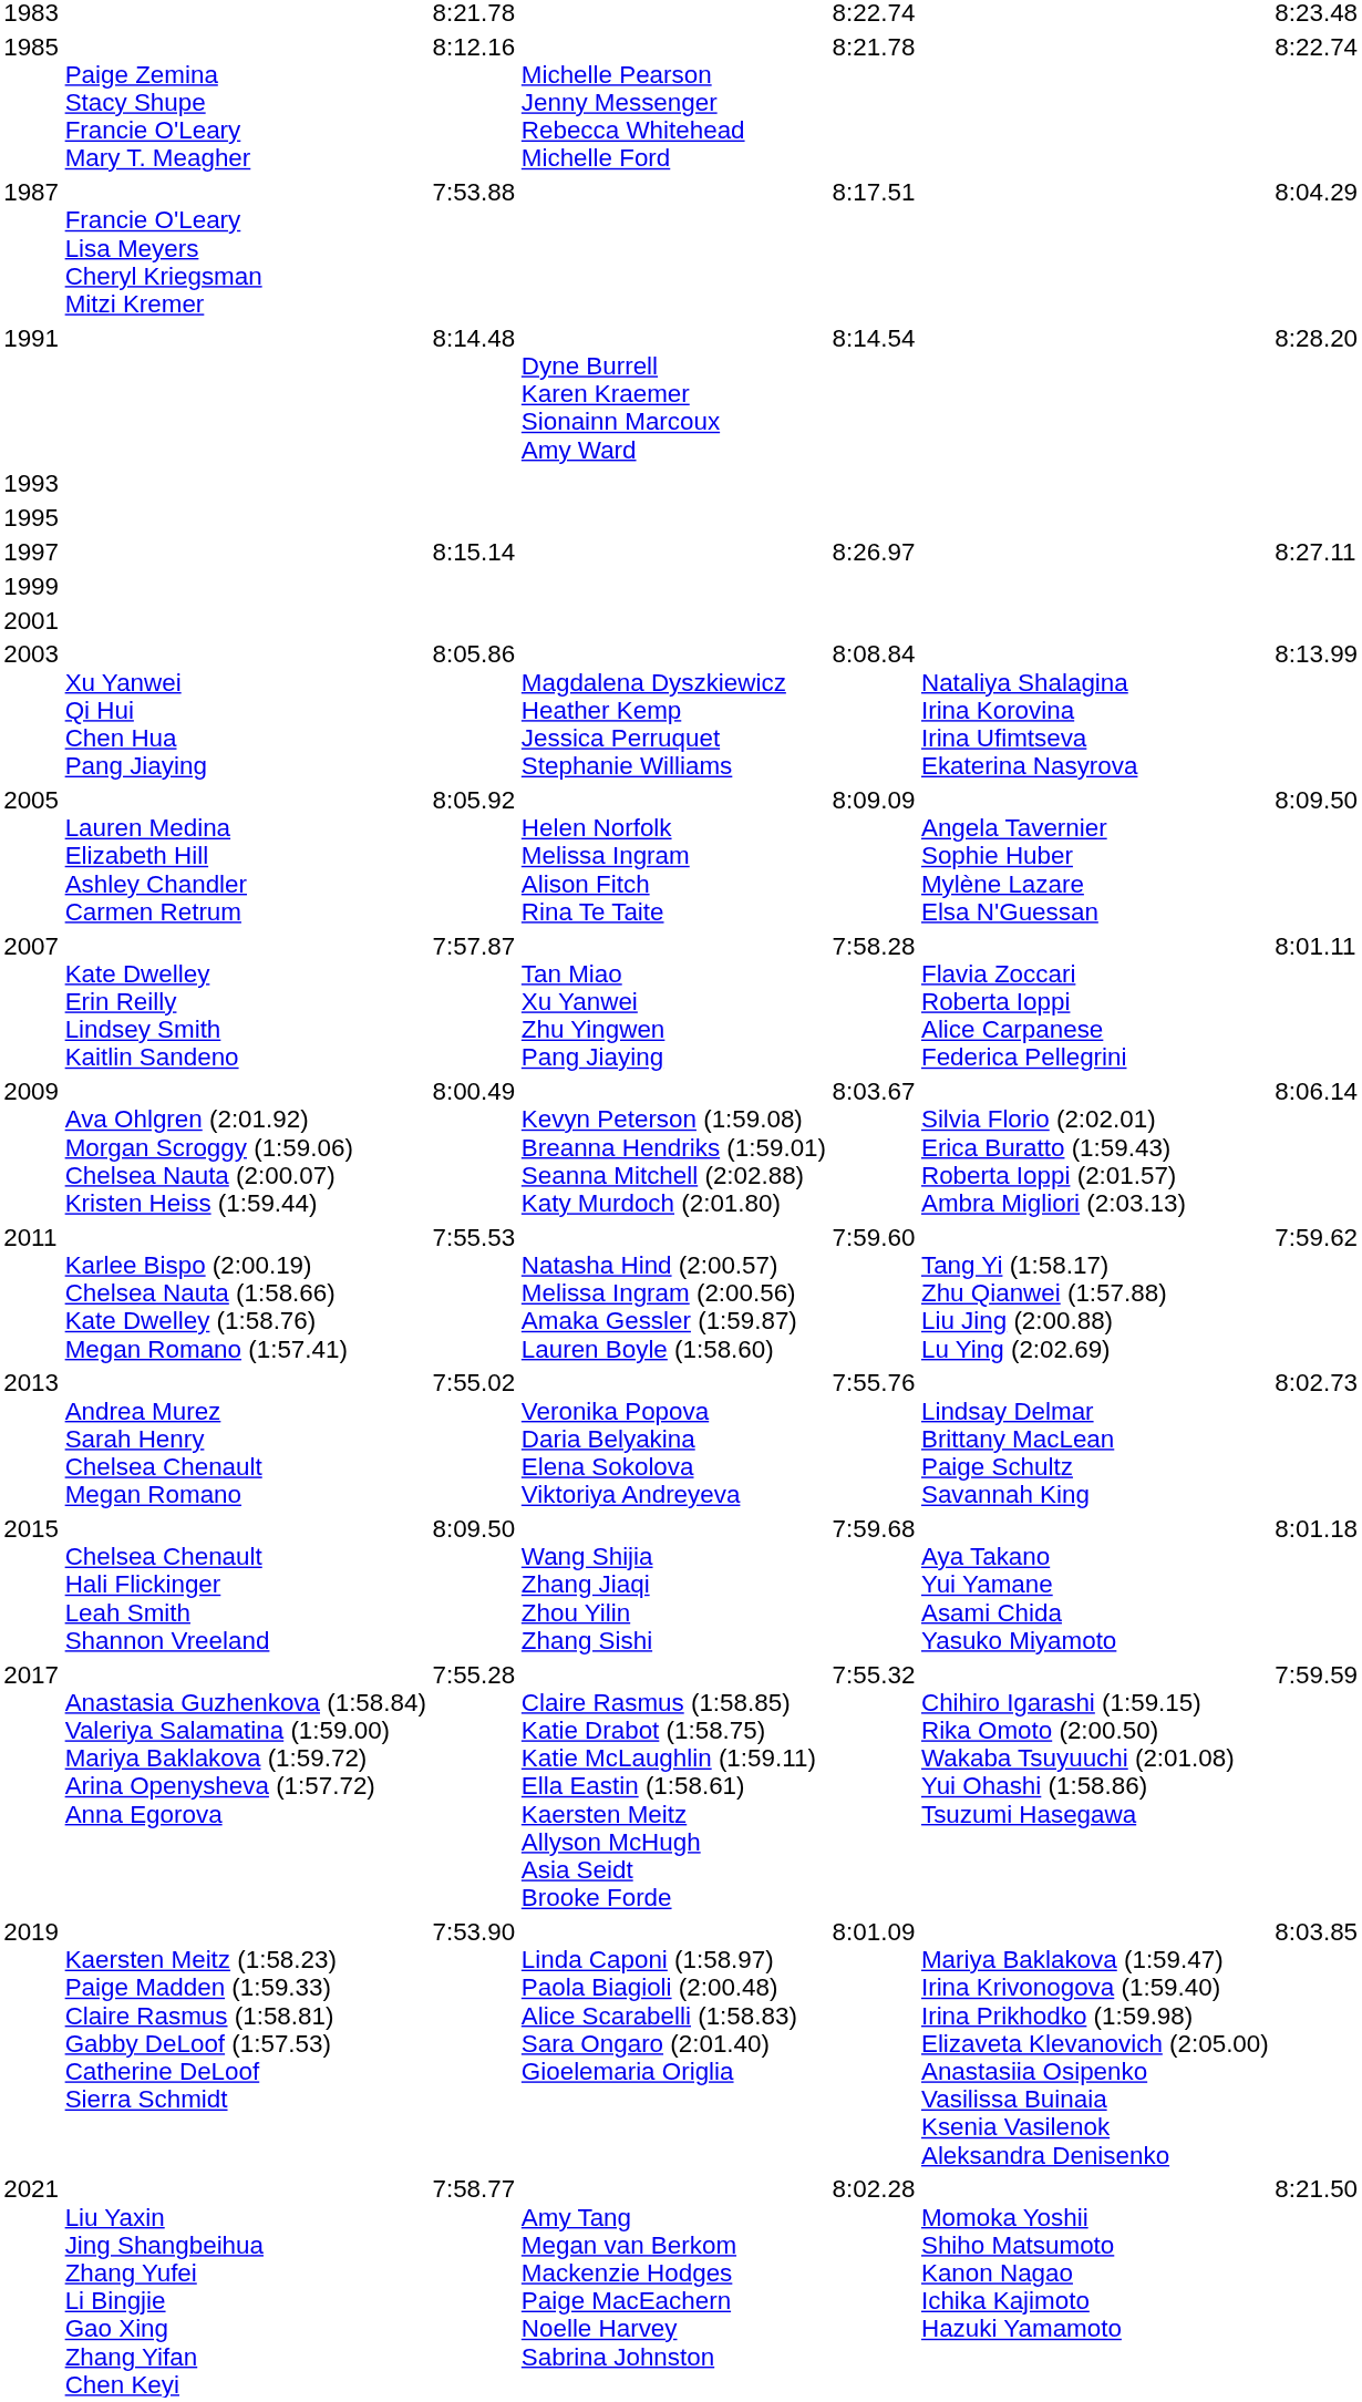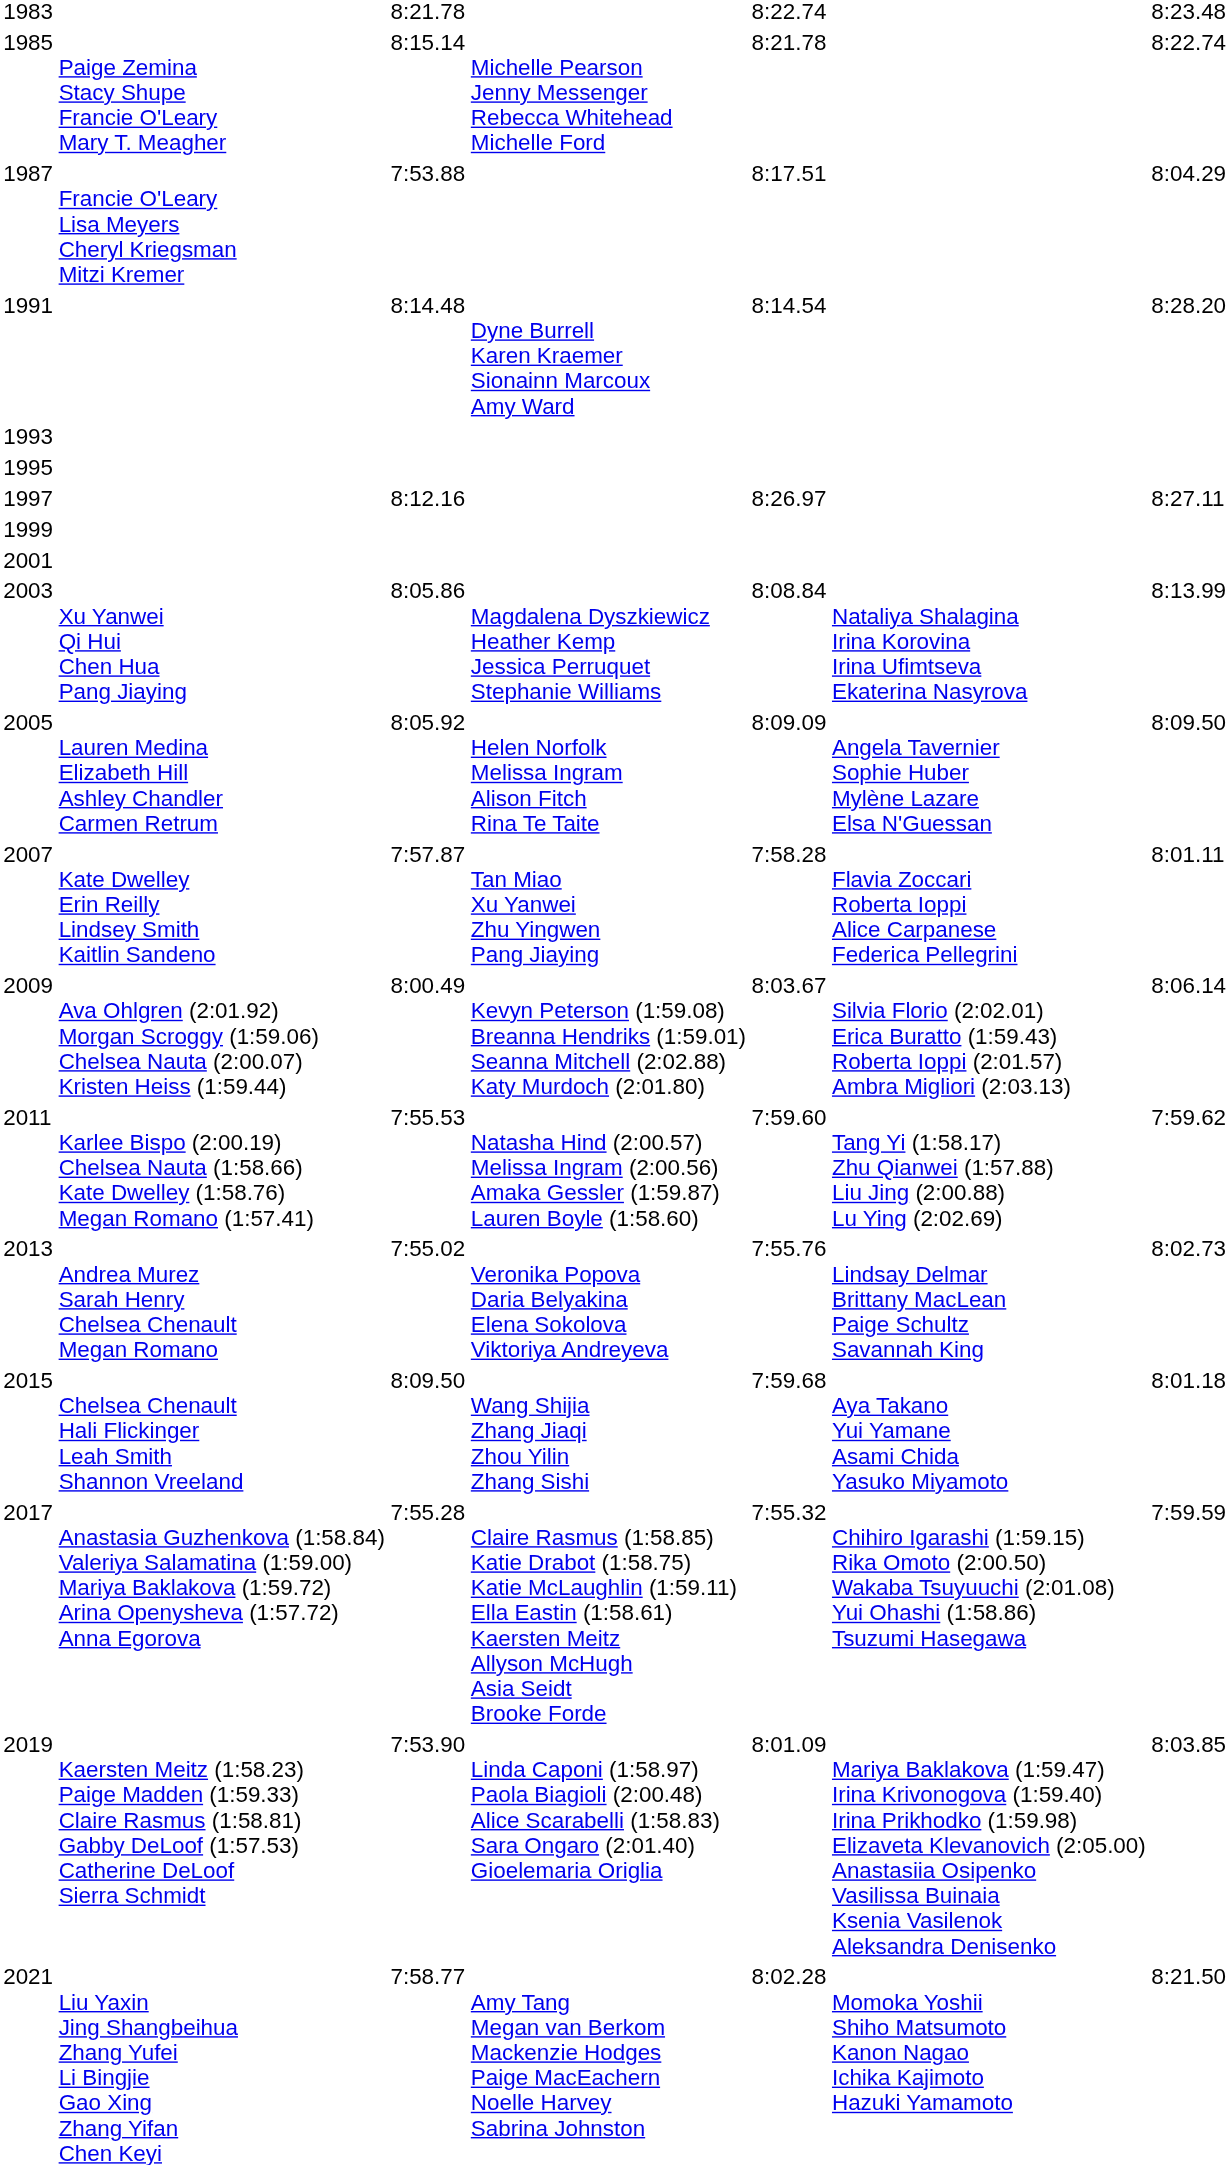 <table>
 <tr valign="top">
 <td>1983</td>
 <td></td>
 <td>8:21.78</td>
 <td></td>
 <td>8:22.74</td>
 <td></td>
 <td>8:23.48</td>
 </tr>
 <tr valign="top">
 <td>1985</td>
 <td><br><a href='#'>Paige Zemina</a><br><a href='#'>Stacy Shupe</a><br><a href='#'>Francie O'Leary</a><br><a href='#'>Mary T. Meagher</a></td>
-<td>8:12.16</td>
+<td>8:15.14</td>
 <td><br><a href='#'>Michelle Pearson</a><br><a href='#'>Jenny Messenger</a><br><a href='#'>Rebecca Whitehead</a><br><a href='#'>Michelle Ford</a></td>
 <td>8:21.78</td>
 <td></td>
 <td>8:22.74</td>
 </tr>
 <tr valign="top">
 <td>1987</td>
 <td><br><a href='#'>Francie O'Leary</a><br><a href='#'>Lisa Meyers</a><br><a href='#'>Cheryl Kriegsman</a><br><a href='#'>Mitzi Kremer</a></td>
 <td>7:53.88</td>
 <td></td>
 <td>8:17.51</td>
 <td></td>
 <td>8:04.29</td>
 </tr>
 <tr valign="top">
 <td>1991</td>
 <td></td>
 <td>8:14.48</td>
 <td><br><a href='#'>Dyne Burrell</a><br><a href='#'>Karen Kraemer</a><br><a href='#'>Sionainn Marcoux</a><br><a href='#'>Amy Ward</a></td>
 <td>8:14.54</td>
 <td></td>
 <td>8:28.20</td>
 </tr>
 <tr valign="top">
 <td>1993</td>
 <td></td>
 <td></td>
 <td></td>
 <td></td>
 <td></td>
 <td></td>
 </tr>
 <tr valign="top">
 <td>1995</td>
 <td></td>
 <td></td>
 <td></td>
 <td></td>
 <td></td>
 <td></td>
 </tr>
 <tr valign="top">
 <td>1997</td>
 <td></td>
-<td>8:15.14</td>
+<td>8:12.16</td>
 <td></td>
 <td>8:26.97</td>
 <td></td>
 <td>8:27.11</td>
 </tr>
 <tr valign="top">
 <td>1999</td>
 <td></td>
 <td></td>
 <td></td>
 <td></td>
 <td></td>
 <td></td>
 </tr>
 <tr valign="top">
 <td>2001</td>
 <td></td>
 <td></td>
 <td></td>
 <td></td>
 <td></td>
 <td></td>
 </tr>
 <tr valign="top">
 <td>2003</td>
 <td><br><a href='#'>Xu Yanwei</a><br><a href='#'>Qi Hui</a><br><a href='#'>Chen Hua</a><br><a href='#'>Pang Jiaying</a></td>
 <td>8:05.86</td>
 <td><br><a href='#'>Magdalena Dyszkiewicz</a><br><a href='#'>Heather Kemp</a><br><a href='#'>Jessica Perruquet</a><br><a href='#'>Stephanie Williams</a></td>
 <td>8:08.84</td>
 <td><br><a href='#'>Nataliya Shalagina</a><br><a href='#'>Irina Korovina</a><br><a href='#'>Irina Ufimtseva</a><br><a href='#'>Ekaterina Nasyrova</a></td>
 <td>8:13.99</td>
 </tr>
 <tr valign="top">
 <td>2005</td>
 <td><br><a href='#'>Lauren Medina</a><br><a href='#'>Elizabeth Hill</a><br><a href='#'>Ashley Chandler</a><br><a href='#'>Carmen Retrum</a></td>
 <td>8:05.92</td>
 <td><br><a href='#'>Helen Norfolk</a><br><a href='#'>Melissa Ingram</a><br><a href='#'>Alison Fitch</a><br><a href='#'>Rina Te Taite</a></td>
 <td>8:09.09</td>
 <td><br><a href='#'>Angela Tavernier</a><br><a href='#'>Sophie Huber</a><br><a href='#'>Mylène Lazare</a><br><a href='#'>Elsa N'Guessan</a></td>
 <td>8:09.50</td>
 </tr>
 <tr valign="top">
 <td>2007</td>
 <td><br><a href='#'>Kate Dwelley</a><br><a href='#'>Erin Reilly</a><br><a href='#'>Lindsey Smith</a><br><a href='#'>Kaitlin Sandeno</a></td>
 <td>7:57.87</td>
 <td><br><a href='#'>Tan Miao</a><br><a href='#'>Xu Yanwei</a><br><a href='#'>Zhu Yingwen</a><br><a href='#'>Pang Jiaying</a></td>
 <td>7:58.28</td>
 <td><br><a href='#'>Flavia Zoccari</a><br><a href='#'>Roberta Ioppi</a><br><a href='#'>Alice Carpanese</a><br><a href='#'>Federica Pellegrini</a></td>
 <td>8:01.11</td>
 </tr>
 <tr valign="top">
 <td>2009</td>
 <td><br>  <a href='#'>Ava Ohlgren</a> (2:01.92) <br>  <a href='#'>Morgan Scroggy</a> (1:59.06) <br>  <a href='#'>Chelsea Nauta</a> (2:00.07) <br>  <a href='#'>Kristen Heiss</a> (1:59.44)</td>
 <td>8:00.49</td>
 <td><br>  <a href='#'>Kevyn Peterson</a> (1:59.08) <br>  <a href='#'>Breanna Hendriks</a> (1:59.01) <br>  <a href='#'>Seanna Mitchell</a> (2:02.88) <br>  <a href='#'>Katy Murdoch</a> (2:01.80)</td>
 <td>8:03.67</td>
 <td><br>  <a href='#'>Silvia Florio</a> (2:02.01) <br>  <a href='#'>Erica Buratto</a> (1:59.43) <br>  <a href='#'>Roberta Ioppi</a> (2:01.57) <br>  <a href='#'>Ambra Migliori</a> (2:03.13)</td>
 <td>8:06.14</td>
 </tr>
 <tr valign="top">
 <td>2011</td>
 <td><br><a href='#'>Karlee Bispo</a> (2:00.19)<br><a href='#'>Chelsea Nauta</a> (1:58.66)<br><a href='#'>Kate Dwelley</a> (1:58.76) <br> <a href='#'>Megan Romano</a> (1:57.41)</td>
 <td>7:55.53</td>
 <td><br><a href='#'>Natasha Hind</a> (2:00.57) <br><a href='#'>Melissa Ingram</a> (2:00.56) <br><a href='#'>Amaka Gessler</a> (1:59.87) <br> <a href='#'>Lauren Boyle</a> (1:58.60)</td>
 <td>7:59.60</td>
 <td><br><a href='#'>Tang Yi</a> (1:58.17) <br><a href='#'>Zhu Qianwei</a> (1:57.88) <br><a href='#'>Liu Jing</a> (2:00.88) <br> <a href='#'>Lu Ying</a> (2:02.69)</td>
 <td>7:59.62</td>
 </tr>
 <tr valign="top">
 <td>2013</td>
 <td><br><a href='#'>Andrea Murez</a><br><a href='#'>Sarah Henry</a><br><a href='#'>Chelsea Chenault</a><br><a href='#'>Megan Romano</a></td>
 <td>7:55.02</td>
 <td><br><a href='#'>Veronika Popova</a><br><a href='#'>Daria Belyakina</a><br><a href='#'>Elena Sokolova</a><br><a href='#'>Viktoriya Andreyeva</a></td>
 <td>7:55.76</td>
 <td><br><a href='#'>Lindsay Delmar</a><br><a href='#'>Brittany MacLean</a><br><a href='#'>Paige Schultz</a><br><a href='#'>Savannah King</a></td>
 <td>8:02.73</td>
 </tr>
 <tr valign="top">
 <td>2015</td>
 <td><br><a href='#'>Chelsea Chenault</a><br><a href='#'>Hali Flickinger</a><br><a href='#'>Leah Smith</a><br><a href='#'>Shannon Vreeland</a></td>
 <td>8:09.50</td>
 <td><br><a href='#'>Wang Shijia</a><br><a href='#'>Zhang Jiaqi</a><br><a href='#'>Zhou Yilin</a><br><a href='#'>Zhang Sishi</a></td>
 <td>7:59.68</td>
 <td><br><a href='#'>Aya Takano</a><br><a href='#'>Yui Yamane</a><br><a href='#'>Asami Chida</a><br><a href='#'>Yasuko Miyamoto</a></td>
 <td>8:01.18</td>
 </tr>
 <tr valign="top">
 <td>2017</td>
 <td><br><a href='#'>Anastasia Guzhenkova</a> (1:58.84)<br><a href='#'>Valeriya Salamatina</a> (1:59.00)<br><a href='#'>Mariya Baklakova</a> (1:59.72)<br><a href='#'>Arina Openysheva</a> (1:57.72)<br><a href='#'>Anna Egorova</a></td>
 <td>7:55.28</td>
 <td><br><a href='#'>Claire Rasmus</a> (1:58.85)<br><a href='#'>Katie Drabot</a> (1:58.75)<br><a href='#'>Katie McLaughlin</a> (1:59.11)<br><a href='#'>Ella Eastin</a> (1:58.61)<br><a href='#'>Kaersten Meitz</a><br><a href='#'>Allyson McHugh</a><br><a href='#'>Asia Seidt</a><br><a href='#'>Brooke Forde</a></td>
 <td>7:55.32</td>
 <td><br><a href='#'>Chihiro Igarashi</a> (1:59.15)<br><a href='#'>Rika Omoto</a> (2:00.50)<br><a href='#'>Wakaba Tsuyuuchi</a> (2:01.08)<br><a href='#'>Yui Ohashi</a> (1:58.86)<br><a href='#'>Tsuzumi Hasegawa</a></td>
 <td>7:59.59</td>
 </tr>
 <tr valign="top">
 <td>2019</td>
 <td valign=top><br><a href='#'>Kaersten Meitz</a> (1:58.23)<br><a href='#'>Paige Madden</a> (1:59.33)<br><a href='#'>Claire Rasmus</a> (1:58.81)<br><a href='#'>Gabby DeLoof</a> (1:57.53)<br><a href='#'>Catherine DeLoof</a><br><a href='#'>Sierra Schmidt</a></td>
 <td>7:53.90</td>
 <td valign=top><br><a href='#'>Linda Caponi</a> (1:58.97)<br><a href='#'>Paola Biagioli</a> (2:00.48)<br><a href='#'>Alice Scarabelli</a> (1:58.83)<br><a href='#'>Sara Ongaro</a> (2:01.40)<br><a href='#'>Gioelemaria Origlia</a></td>
 <td>8:01.09</td>
 <td><br><a href='#'>Mariya Baklakova</a> (1:59.47)<br><a href='#'>Irina Krivonogova</a> (1:59.40)<br><a href='#'>Irina Prikhodko</a> (1:59.98) <br><a href='#'>Elizaveta Klevanovich</a> (2:05.00)<br><a href='#'>Anastasiia Osipenko</a><br><a href='#'>Vasilissa Buinaia</a><br><a href='#'>Ksenia Vasilenok</a><br><a href='#'>Aleksandra Denisenko</a></td>
 <td>8:03.85</td>
 </tr>
 <tr valign="top">
 <td>2021</td>
 <td><br><a href='#'>Liu Yaxin</a><br><a href='#'>Jing Shangbeihua</a><br><a href='#'>Zhang Yufei</a><br><a href='#'>Li Bingjie</a><br><a href='#'>Gao Xing</a><br><a href='#'>Zhang Yifan</a><br><a href='#'>Chen Keyi</a></td>
 <td>7:58.77</td>
 <td><br><a href='#'>Amy Tang</a><br><a href='#'>Megan van Berkom</a><br><a href='#'>Mackenzie Hodges</a><br><a href='#'>Paige MacEachern</a><br><a href='#'>Noelle Harvey</a><br><a href='#'>Sabrina Johnston</a></td>
 <td>8:02.28</td>
 <td><br><a href='#'>Momoka Yoshii</a><br><a href='#'>Shiho Matsumoto</a><br><a href='#'>Kanon Nagao</a><br><a href='#'>Ichika Kajimoto</a><br><a href='#'>Hazuki Yamamoto</a></td>
 <td>8:21.50</td>
 </tr>
 </table>
